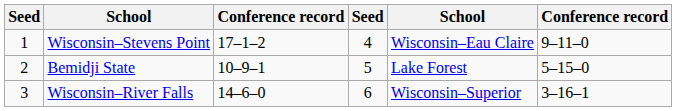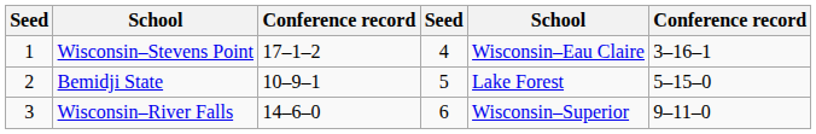 <table class="wikitable">
 <tr>
 <th>Seed</th>
 <th>School</th>
 <th>Conference record</th>
 <th>Seed</th>
 <th>School</th>
 <th>Conference record</th>
 </tr>
 <tr>
 <td align=center>1</td>
 <td><a href='#'>Wisconsin–Stevens Point</a></td>
 <td>17–1–2</td>
 <td align=center>4</td>
 <td><a href='#'>Wisconsin–Eau Claire</a></td>
-<td>9–11–0</td>
+<td>3–16–1</td>
 </tr>
 <tr>
 <td align=center>2</td>
 <td><a href='#'>Bemidji State</a></td>
 <td>10–9–1</td>
 <td align=center>5</td>
 <td><a href='#'>Lake Forest</a></td>
 <td>5–15–0</td>
 </tr>
 <tr>
 <td align=center>3</td>
 <td><a href='#'>Wisconsin–River Falls</a></td>
 <td>14–6–0</td>
 <td align=center>6</td>
 <td><a href='#'>Wisconsin–Superior</a></td>
-<td>3–16–1</td>
+<td>9–11–0</td>
 </tr>
 <tr>
 </tr>
 </table>
